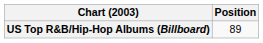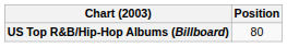 <table class="wikitable plainrowheaders" style="text-align:center">
 <tr>
 <th scope="col">Chart (2003)</th>
 <th scope="col">Position</th>
 </tr>
 <tr>
 <th scope="row">US Top R&B/Hip-Hop Albums (<em>Billboard</em>)</th>
-<td>89</td>
+<td>80</td>
 </tr>
 </table>
